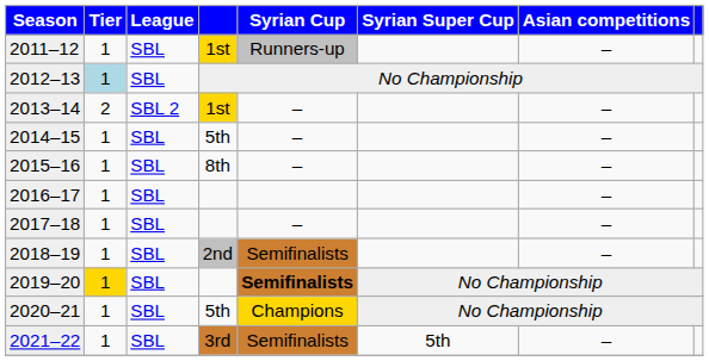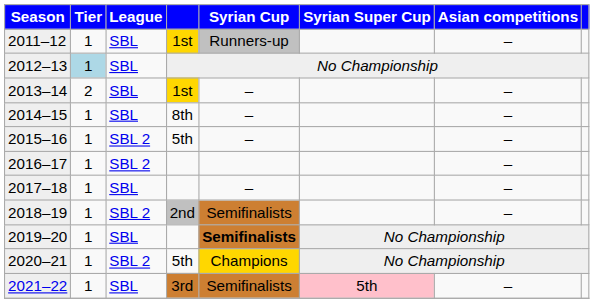 <table class="wikitable"  style="font-size:88%;">
 <tr>
 <th style="color:white; background:blue;">Season</th>
 <th style="color:white; background:blue;">Tier</th>
 <th style="color:white; background:blue;">League</th>
 <th style="color:white; background:blue;"></th>
 <th style="color:white; background:blue;">Syrian Cup</th>
 <th style="color:white; background:blue;">Syrian Super Cup</th>
 <th style="color:white; background:blue;">Asian competitions</th>
 <th style="color:white; background:blue;"></th>
 </tr>
 <tr>
 <td style="background:#efefef;">2011–12</td>
 <td align="center">1</td>
 <td><a href='#'>SBL</a></td>
 <td align="center" bgcolor=gold>1st</td>
 <td align="center" bgcolor=silver>Runners-up</td>
 <td></td>
 <td style="text-align: center;">–</td>
 <td></td>
 </tr>
 <tr>
 <td style="background:#efefef;">2012–13</td>
 <td align="center" style="background: lightblue;">1</td>
 <td><a href='#'>SBL</a></td>
 <td bgcolor="#efefef" colspan=8 style="text-align: center;"><em>No Championship</em></td>
 </tr>
 <tr>
 <td style="background:#efefef;">2013–14</td>
 <td align="center">2</td>
-<td><a href='#'>SBL 2</a></td>
+<td><a href='#'>SBL</a></td>
 <td align="center" bgcolor=gold>1st</td>
 <td style="text-align: center;">–</td>
 <td></td>
 <td style="text-align: center;">–</td>
 <td></td>
 </tr>
 <tr>
 <td style="background:#efefef;">2014–15</td>
 <td align="center">1</td>
 <td><a href='#'>SBL</a></td>
-<td align="center">5th</td>
+<td align="center">8th</td>
 <td style="text-align: center;">–</td>
 <td></td>
 <td style="text-align: center;">–</td>
 <td></td>
 </tr>
 <tr>
 <td style="background:#efefef;">2015–16</td>
 <td align="center">1</td>
-<td><a href='#'>SBL</a></td>
-<td align="center">8th</td>
+<td><a href='#'>SBL 2</a></td>
+<td align="center">5th</td>
 <td style="text-align: center;">–</td>
 <td></td>
 <td style="text-align: center;">–</td>
 <td></td>
 </tr>
 <tr>
 <td style="background:#efefef;">2016–17</td>
 <td align="center">1</td>
-<td><a href='#'>SBL</a></td>
+<td><a href='#'>SBL 2</a></td>
 <td></td>
 <td></td>
 <td></td>
 <td style="text-align: center;">–</td>
 <td></td>
 </tr>
 <tr>
 <td style="background:#efefef;">2017–18</td>
 <td align="center">1</td>
 <td><a href='#'>SBL</a></td>
 <td></td>
 <td style="text-align: center;">–</td>
 <td></td>
 <td style="text-align: center;">–</td>
 <td></td>
 </tr>
 <tr>
 <td style="background:#efefef;">2018–19</td>
 <td align="center">1</td>
-<td><a href='#'>SBL</a></td>
+<td><a href='#'>SBL 2</a></td>
 <td align="center" bgcolor=silver>2nd</td>
 <td align="center" bgcolor=#CD7F32>Semifinalists</td>
 <td></td>
 <td style="text-align: center;">–</td>
 <td></td>
 </tr>
 <tr>
 <td style="background:#efefef;">2019–20</td>
-<td align="center" style="background: gold;">1</td>
+<td align="center">1</td>
 <td><a href='#'>SBL</a></td>
 <td></td>
 <td align="center" bgcolor=#CD7F32><strong>Semifinalists</strong></td>
 <td bgcolor="#efefef" colspan=8 style="text-align: center;"><em>No Championship</em></td>
 </tr>
 <tr>
 <td style="background:#efefef;">2020–21</td>
 <td align="center">1</td>
-<td><a href='#'>SBL</a></td>
+<td><a href='#'>SBL 2</a></td>
 <td align="center">5th</td>
 <td align="center" bgcolor=gold>Champions</td>
 <td bgcolor="#efefef" colspan=8 style="text-align: center;"><em>No Championship</em></td>
 </tr>
 <tr>
 <td style="background:#efefef;"><a href='#'>2021–22</a></td>
 <td align="center">1</td>
 <td><a href='#'>SBL</a></td>
 <td align="center" bgcolor=#CD7F32>3rd</td>
 <td align="center" bgcolor=#CD7F32>Semifinalists</td>
-<td align="center">5th</td>
+<td align="center" style="background: pink;">5th</td>
 <td style="text-align: center;">–</td>
 <td></td>
 </tr>
 <tr>
 </tr>
 </table>
